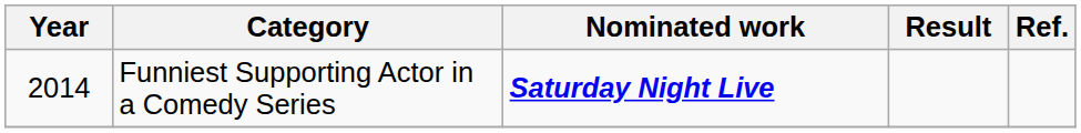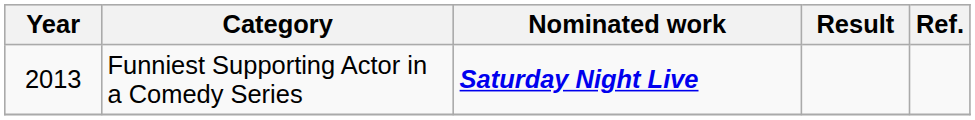 <table class=wikitable>
 <tr>
 <th scope="col" style="width:5em;">Year</th>
 <th scope="col" style="width:26em;">Category</th>
 <th scope="col" style="width:25em;">Nominated work</th>
 <th scope="col" style="width:5em;">Result</th>
 <th>Ref.</th>
 </tr>
 <tr>
-<td style="text-align:center;">2014</td>
+<td style="text-align:center;">2013</td>
 <td>Funniest Supporting Actor in a Comedy Series</td>
 <td><strong><em><a href='#'>Saturday Night Live</a></em></strong></td>
 <td></td>
 <td></td>
 </tr>
 <tr>
 </tr>
 </table>
